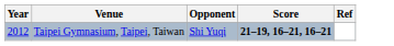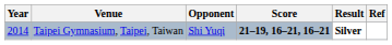 <table class="sortable wikitable" style="font-size: 90%;">
 <tr>
 <th>Year</th>
 <th>Venue</th>
 <th>Opponent</th>
 <th>Score</th>
+<th>Result</th>
 <th>Ref</th>
 </tr>
 <tr style="background:#AABBCC">
-<td align="center"><a href='#'>2012</a></td>
+<td align="center"><a href='#'>2014</a></td>
 <td align="left"><a href='#'>Taipei Gymnasium</a>, <a href='#'>Taipei</a>, Taiwan</td>
 <td align="left"> <a href='#'>Shi Yuqi</a></td>
 <td align="left"><strong>21–19, 16–21, 16–21</strong></td>
+<td style="text-align:left; background:white"> <strong>Silver</strong></td>
 <td style="text-align:center; background:white"></td>
 </tr>
 </table>
